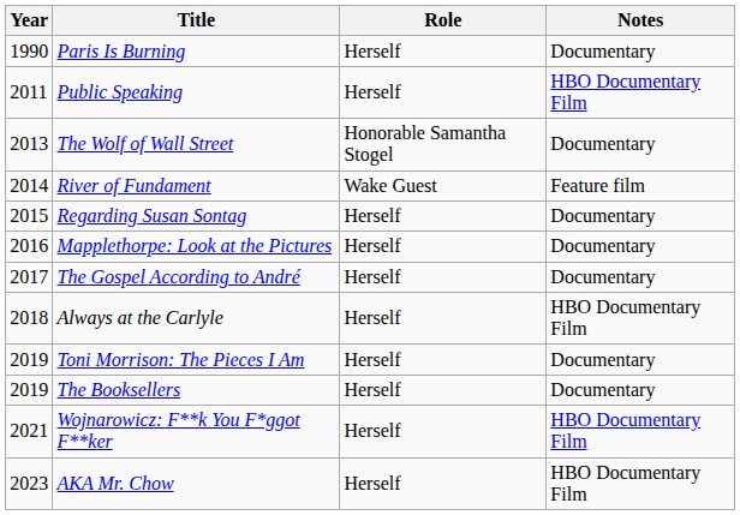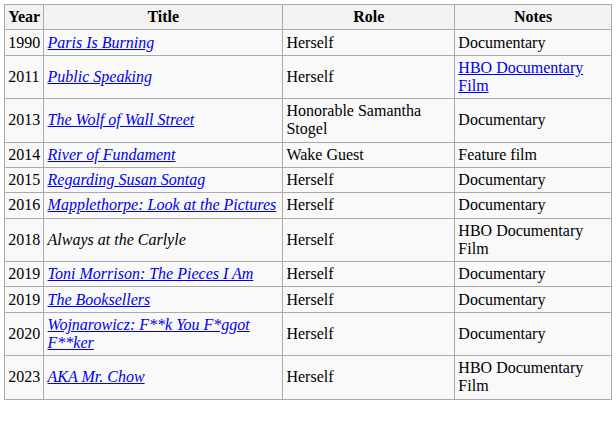 <table class="wikitable">
 <tr>
 <th>Year</th>
 <th>Title</th>
 <th>Role</th>
 <th>Notes</th>
 </tr>
 <tr>
 <td>1990</td>
 <td><em><a href='#'>Paris Is Burning</a></em></td>
 <td>Herself</td>
 <td>Documentary</td>
 </tr>
 <tr>
 <td>2011</td>
 <td><em><a href='#'>Public Speaking</a></em></td>
 <td>Herself</td>
 <td><a href='#'>HBO Documentary Film</a></td>
 </tr>
 <tr>
 <td>2013</td>
 <td><em><a href='#'>The Wolf of Wall Street</a></em></td>
 <td>Honorable Samantha Stogel</td>
 <td>Documentary</td>
 </tr>
 <tr>
 <td>2014</td>
 <td><em><a href='#'>River of Fundament</a></em></td>
 <td>Wake Guest</td>
 <td>Feature film</td>
 </tr>
 <tr>
 <td>2015</td>
 <td><em><a href='#'>Regarding Susan Sontag</a></em></td>
 <td>Herself</td>
 <td>Documentary</td>
 </tr>
 <tr>
 <td>2016</td>
 <td><em><a href='#'>Mapplethorpe: Look at the Pictures</a></em></td>
 <td>Herself</td>
 <td>Documentary</td>
 </tr>
 <tr>
-<td>2017</td>
-<td><em><a href='#'>The Gospel According to André</a></em></td>
-<td>Herself</td>
-<td>Documentary</td>
-</tr>
-<tr>
 <td>2018</td>
 <td><em>Always at the Carlyle</em></td>
 <td>Herself</td>
 <td>HBO Documentary Film</td>
 </tr>
 <tr>
 <td>2019</td>
 <td><em><a href='#'>Toni Morrison: The Pieces I Am</a></em></td>
 <td>Herself</td>
 <td>Documentary</td>
 </tr>
 <tr>
 <td>2019</td>
 <td><em><a href='#'>The Booksellers</a></em></td>
 <td>Herself</td>
 <td>Documentary</td>
 </tr>
 <tr>
-<td>2021</td>
+<td>2020</td>
 <td><em><a href='#'>Wojnarowicz: F**k You F*ggot F**ker</a></em></td>
 <td>Herself</td>
-<td><a href='#'>HBO Documentary Film</a></td>
+<td>Documentary</td>
 </tr>
 <tr>
 <td>2023</td>
 <td><em><a href='#'>AKA Mr. Chow</a></em></td>
 <td>Herself</td>
 <td>HBO Documentary Film</td>
 </tr>
 </table>
